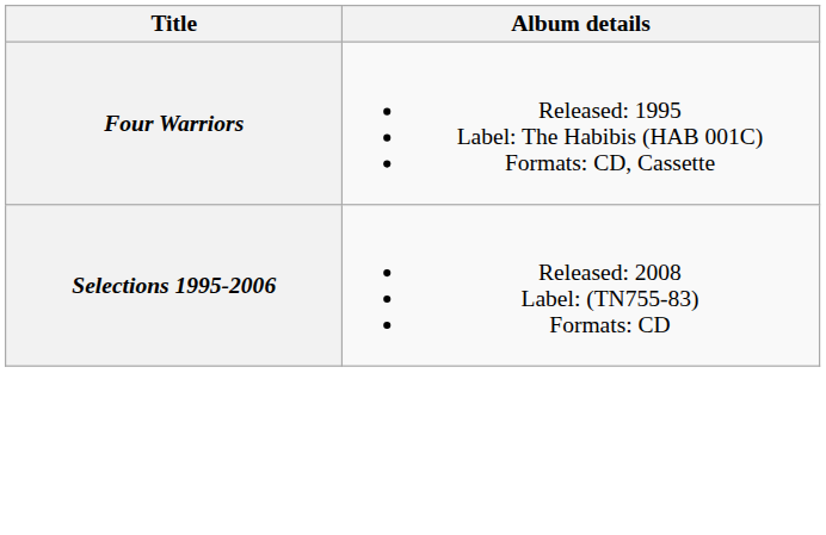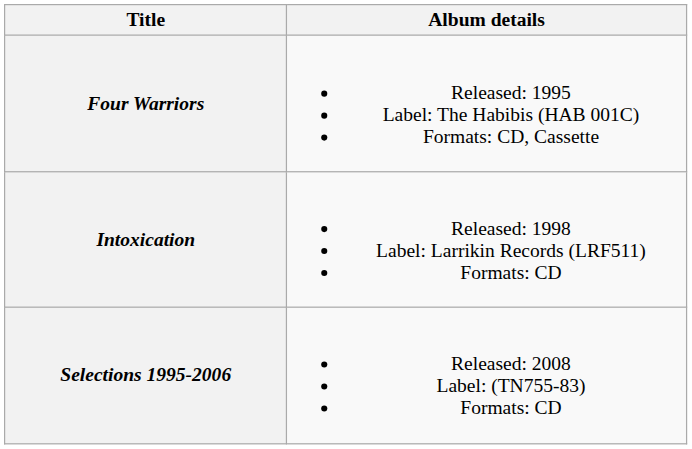 <table class="wikitable plainrowheaders" style="text-align:center;">
 <tr>
 <th scope="col" rowspan="1" style="width:14em;">Title</th>
 <th scope="col" rowspan="1" style="width:20em;">Album details</th>
 </tr>
 <tr>
 <th scope="row"><em>Four Warriors</em></th>
 <td><br><ul><li>Released: 1995</li><li>Label: The Habibis (HAB 001C)</li><li>Formats: CD, Cassette</li></ul></td>
 </tr>
 <tr>
+<th scope="row"><em>Intoxication</em></th>
+<td><br><ul><li>Released: 1998</li><li>Label: Larrikin Records (LRF511)</li><li>Formats: CD</li></ul></td>
+</tr>
+<tr>
 <th scope="row"><em>Selections 1995-2006</em></th>
 <td><br><ul><li>Released: 2008</li><li>Label: (TN755-83)</li><li>Formats: CD</li></ul></td>
 </tr>
 </table>
